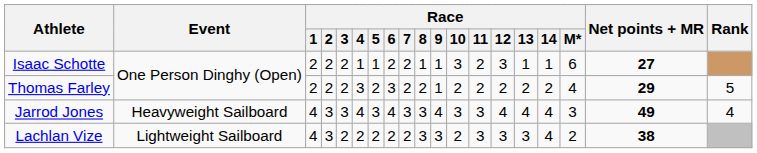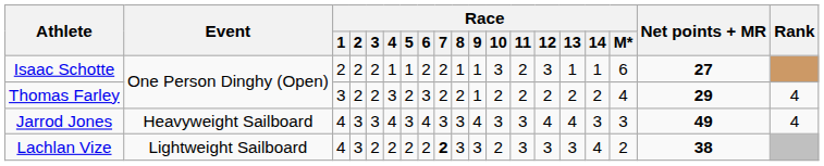 <table class=wikitable style=font-size:90%;text-align:center>
 <tr>
 <th rowspan=2>Athlete</th>
 <th rowspan=2>Event</th>
 <th colspan=15>Race</th>
 <th rowspan=2>Net points + MR</th>
 <th rowspan=2>Rank</th>
 </tr>
 <tr style=font-size:95%>
 <th>1</th>
 <th>2</th>
 <th>3</th>
 <th>4</th>
 <th>5</th>
 <th>6</th>
 <th>7</th>
 <th>8</th>
 <th>9</th>
 <th>10</th>
 <th>11</th>
 <th>12</th>
 <th>13</th>
 <th>14</th>
 <th>M*</th>
 </tr>
 <tr>
 <td><a href='#'>Isaac Schotte</a></td>
 <td rowspan=2>One Person Dinghy (Open)</td>
 <td>2</td>
 <td>2</td>
 <td>2</td>
 <td>1</td>
 <td>1</td>
 <td>2</td>
 <td>2</td>
 <td>1</td>
 <td>1</td>
 <td>3</td>
 <td>2</td>
 <td>3</td>
 <td>1</td>
 <td>1</td>
 <td>6</td>
 <td><strong>27</strong></td>
 <td bgcolor=cc9966></td>
 </tr>
 <tr>
 <td><a href='#'>Thomas Farley</a></td>
-<td>2</td>
+<td>3</td>
 <td>2</td>
 <td>2</td>
 <td>3</td>
 <td>2</td>
 <td>3</td>
 <td>2</td>
 <td>2</td>
 <td>1</td>
 <td>2</td>
 <td>2</td>
 <td>2</td>
 <td>2</td>
 <td>2</td>
 <td>4</td>
 <td><strong>29</strong></td>
-<td>5</td>
+<td>4</td>
 </tr>
 <tr>
 <td><a href='#'>Jarrod Jones</a></td>
 <td>Heavyweight Sailboard</td>
 <td>4</td>
 <td>3</td>
 <td>3</td>
 <td>4</td>
 <td>3</td>
 <td>4</td>
 <td>3</td>
 <td>3</td>
 <td>4</td>
 <td>3</td>
 <td>3</td>
 <td>4</td>
 <td>4</td>
-<td>4</td>
+<td>3</td>
 <td>3</td>
 <td><strong>49</strong></td>
 <td>4</td>
 </tr>
 <tr>
 <td><a href='#'>Lachlan Vize</a></td>
 <td>Lightweight Sailboard</td>
 <td>4</td>
 <td>3</td>
 <td>2</td>
 <td>2</td>
 <td>2</td>
 <td>2</td>
-<td>2</td>
+<td><strong>2</strong></td>
 <td>3</td>
 <td>3</td>
 <td>2</td>
 <td>3</td>
 <td>3</td>
 <td>3</td>
 <td>4</td>
 <td>2</td>
 <td><strong>38</strong></td>
 <td bgcolor=silver></td>
 </tr>
 </table>
